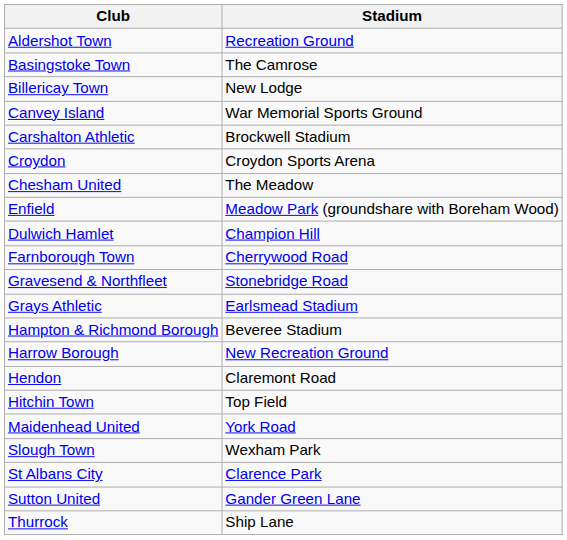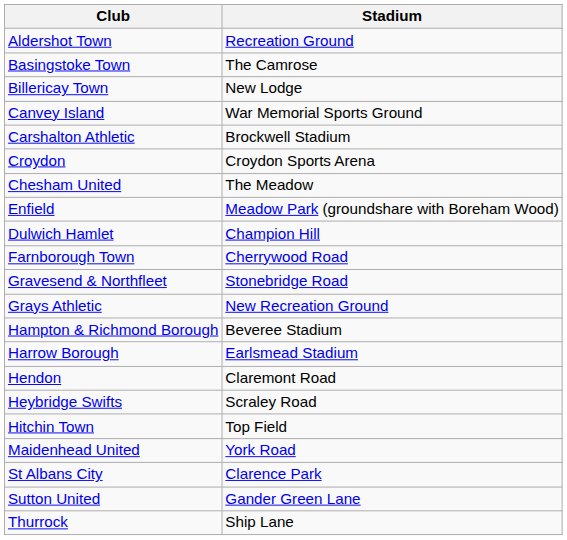 <table class="wikitable sortable">
 <tr>
 <th>Club</th>
 <th>Stadium</th>
 </tr>
 <tr>
 <td><a href='#'>Aldershot Town</a></td>
 <td><a href='#'>Recreation Ground</a></td>
 </tr>
 <tr>
 <td><a href='#'>Basingstoke Town</a></td>
 <td>The Camrose</td>
 </tr>
 <tr>
 <td><a href='#'>Billericay Town</a></td>
 <td>New Lodge</td>
 </tr>
 <tr>
 <td><a href='#'>Canvey Island</a></td>
 <td>War Memorial Sports Ground</td>
 </tr>
 <tr>
 <td><a href='#'>Carshalton Athletic</a></td>
 <td>Brockwell Stadium</td>
 </tr>
 <tr>
 <td><a href='#'>Croydon</a></td>
 <td>Croydon Sports Arena</td>
 </tr>
 <tr>
 <td><a href='#'>Chesham United</a></td>
 <td>The Meadow</td>
 </tr>
 <tr>
 <td><a href='#'>Enfield</a></td>
 <td><a href='#'>Meadow Park</a> (groundshare with Boreham Wood)</td>
 </tr>
 <tr>
 <td><a href='#'>Dulwich Hamlet</a></td>
 <td><a href='#'>Champion Hill</a></td>
 </tr>
 <tr>
 <td><a href='#'>Farnborough Town</a></td>
 <td><a href='#'>Cherrywood Road</a></td>
 </tr>
 <tr>
 <td><a href='#'>Gravesend & Northfleet</a></td>
 <td><a href='#'>Stonebridge Road</a></td>
 </tr>
 <tr>
 <td><a href='#'>Grays Athletic</a></td>
-<td><a href='#'>Earlsmead Stadium</a></td>
+<td><a href='#'>New Recreation Ground</a></td>
 </tr>
 <tr>
 <td><a href='#'>Hampton & Richmond Borough</a></td>
 <td>Beveree Stadium</td>
 </tr>
 <tr>
 <td><a href='#'>Harrow Borough</a></td>
-<td><a href='#'>New Recreation Ground</a></td>
+<td><a href='#'>Earlsmead Stadium</a></td>
 </tr>
 <tr>
 <td><a href='#'>Hendon</a></td>
 <td>Claremont Road</td>
+</tr>
+<tr>
+<td><a href='#'>Heybridge Swifts</a></td>
+<td>Scraley Road</td>
 </tr>
 <tr>
 <td><a href='#'>Hitchin Town</a></td>
 <td>Top Field</td>
 </tr>
 <tr>
 <td><a href='#'>Maidenhead United</a></td>
 <td><a href='#'>York Road</a></td>
-</tr>
-<tr>
-<td><a href='#'>Slough Town</a></td>
-<td>Wexham Park</td>
 </tr>
 <tr>
 <td><a href='#'>St Albans City</a></td>
 <td><a href='#'>Clarence Park</a></td>
 </tr>
 <tr>
 <td><a href='#'>Sutton United</a></td>
 <td><a href='#'>Gander Green Lane</a></td>
 </tr>
 <tr>
 <td><a href='#'>Thurrock</a></td>
 <td>Ship Lane</td>
 </tr>
 </table>
